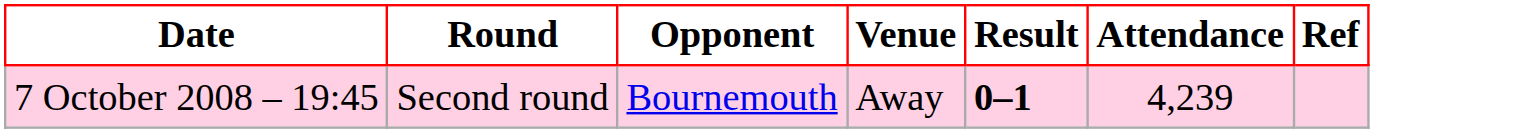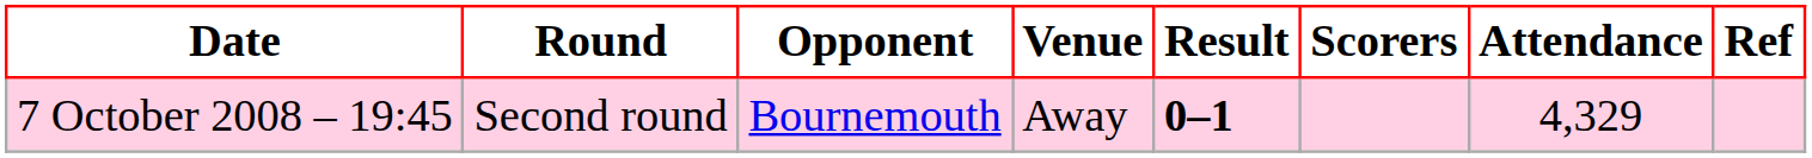 <table class="wikitable">
 <tr>
 <th style="background:#FFFFFF; color:black; border:1px solid red;">Date</th>
 <th style="background:#FFFFFF; color:black; border:1px solid red;">Round</th>
 <th style="background:#FFFFFF; color:black; border:1px solid red;">Opponent</th>
 <th style="background:#FFFFFF; color:black; border:1px solid red;">Venue</th>
 <th style="background:#FFFFFF; color:black; border:1px solid red;">Result</th>
+<th style="background:#FFFFFF; color:black; border:1px solid red;">Scorers</th>
 <th style="background:#FFFFFF; color:black; border:1px solid red;">Attendance</th>
 <th style="background:#FFFFFF; color:black; border:1px solid red;">Ref</th>
 </tr>
 <tr bgcolor = "#ffd0e3">
 <td>7 October 2008 – 19:45</td>
 <td align="center">Second round</td>
 <td><a href='#'>Bournemouth</a></td>
 <td>Away</td>
 <td><strong>0–1</strong></td>
-<td align="center">4,239</td>
+<td> </td>
+<td align="center">4,329</td>
 <td></td>
 </tr>
 </table>
